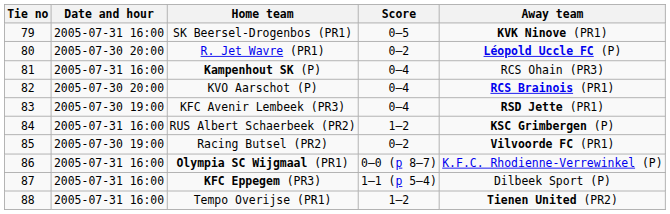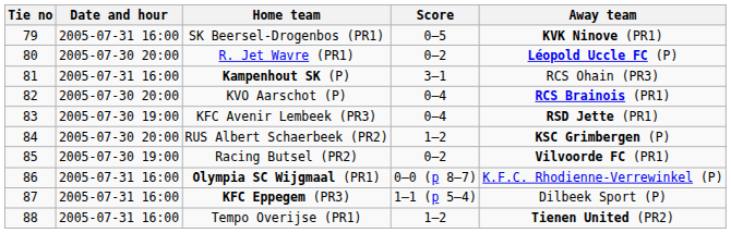 <table class="wikitable" style="text-align: center">
 <tr>
 <th>Tie no</th>
 <th>Date and hour</th>
 <th>Home team</th>
 <th>Score</th>
 <th>Away team</th>
 </tr>
 <tr>
 <td>79</td>
 <td>2005-07-31 16:00</td>
 <td>SK Beersel-Drogenbos (PR1)</td>
 <td>0–5</td>
 <td><strong>KVK Ninove</strong> (PR1)</td>
 </tr>
 <tr>
 <td>80</td>
 <td>2005-07-30 20:00</td>
 <td><a href='#'>R. Jet Wavre</a> (PR1)</td>
 <td>0–2</td>
 <td><strong><a href='#'>Léopold Uccle FC</a></strong> (P)</td>
 </tr>
 <tr>
 <td>81</td>
 <td>2005-07-31 16:00</td>
 <td><strong>Kampenhout SK</strong> (P)</td>
-<td>0–4</td>
+<td>3–1</td>
 <td>RCS Ohain (PR3)</td>
 </tr>
 <tr>
 <td>82</td>
 <td>2005-07-30 20:00</td>
 <td>KVO Aarschot (P)</td>
 <td>0–4</td>
 <td><strong><a href='#'>RCS Brainois</a></strong> (PR1)</td>
 </tr>
 <tr>
 <td>83</td>
 <td>2005-07-30 19:00</td>
 <td>KFC Avenir Lembeek (PR3)</td>
 <td>0–4</td>
 <td><strong>RSD Jette</strong> (PR1)</td>
 </tr>
 <tr>
 <td>84</td>
-<td>2005-07-31 16:00</td>
+<td>2005-07-30 20:00</td>
 <td>RUS Albert Schaerbeek (PR2)</td>
 <td>1–2</td>
 <td><strong>KSC Grimbergen</strong> (P)</td>
 </tr>
 <tr>
 <td>85</td>
 <td>2005-07-30 19:00</td>
 <td>Racing Butsel (PR2)</td>
 <td>0–2</td>
 <td><strong>Vilvoorde FC</strong> (PR1)</td>
 </tr>
 <tr>
 <td>86</td>
 <td>2005-07-31 16:00</td>
 <td><strong>Olympia SC Wijgmaal</strong> (PR1)</td>
 <td>0–0 (<a href='#'>p</a> 8–7)</td>
 <td><a href='#'>K.F.C. Rhodienne-Verrewinkel</a> (P)</td>
 </tr>
 <tr>
 <td>87</td>
 <td>2005-07-31 16:00</td>
 <td><strong>KFC Eppegem</strong> (PR3)</td>
 <td>1–1 (<a href='#'>p</a> 5–4)</td>
 <td>Dilbeek Sport (P)</td>
 </tr>
 <tr>
 <td>88</td>
 <td>2005-07-31 16:00</td>
 <td>Tempo Overijse (PR1)</td>
 <td>1–2</td>
 <td><strong>Tienen United</strong> (PR2)</td>
 </tr>
 </table>
